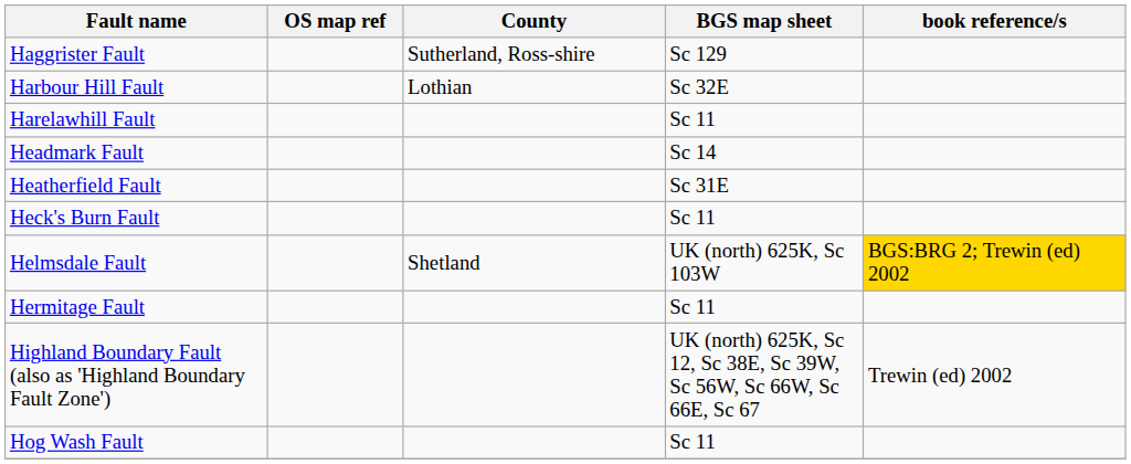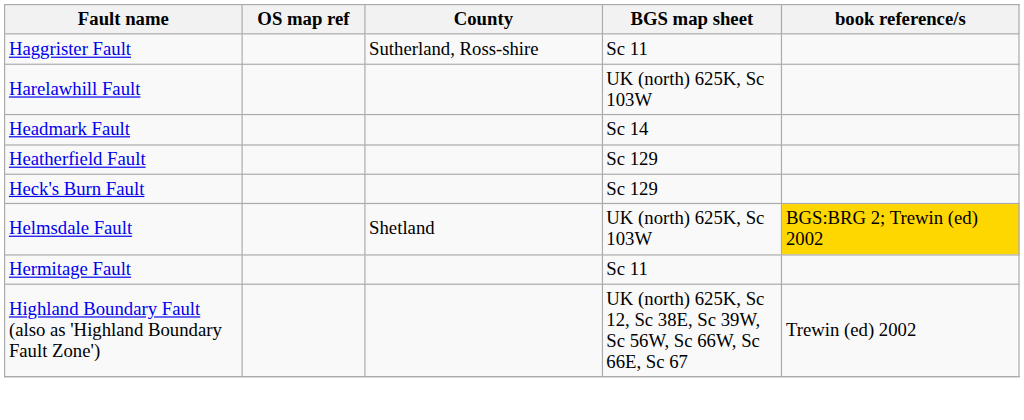 <table class="wikitable">
 <tr>
 <th width="200pt">Fault name</th>
 <th width="100pt">OS map ref</th>
 <th width="200pt">County</th>
 <th width="150pt">BGS map sheet</th>
 <th width="200pt">book reference/s</th>
 </tr>
 <tr>
 <td><a href='#'>Haggrister Fault</a></td>
 <td></td>
 <td>Sutherland, Ross-shire</td>
-<td>Sc 129</td>
-<td></td>
-</tr>
-<tr>
-<td><a href='#'>Harbour Hill Fault</a></td>
-<td></td>
-<td>Lothian</td>
-<td>Sc 32E</td>
+<td>Sc 11</td>
 <td></td>
 </tr>
 <tr>
 <td><a href='#'>Harelawhill Fault</a></td>
 <td></td>
 <td></td>
-<td>Sc 11</td>
+<td>UK (north) 625K, Sc 103W</td>
 <td></td>
 </tr>
 <tr>
 <td><a href='#'>Headmark Fault</a></td>
 <td></td>
 <td></td>
 <td>Sc 14</td>
 <td></td>
 </tr>
 <tr>
 <td><a href='#'>Heatherfield Fault</a></td>
 <td></td>
 <td></td>
-<td>Sc 31E</td>
+<td>Sc 129</td>
 <td></td>
 </tr>
 <tr>
 <td><a href='#'>Heck's Burn Fault</a></td>
 <td></td>
 <td></td>
-<td>Sc 11</td>
+<td>Sc 129</td>
 <td></td>
 </tr>
 <tr>
 <td><a href='#'>Helmsdale Fault</a></td>
 <td></td>
 <td>Shetland</td>
 <td>UK (north) 625K, Sc 103W</td>
 <td style="background: gold;">BGS:BRG 2; Trewin (ed) 2002</td>
 </tr>
 <tr>
 <td><a href='#'>Hermitage Fault</a></td>
 <td></td>
 <td></td>
 <td>Sc 11</td>
 <td></td>
 </tr>
 <tr>
 <td><a href='#'>Highland Boundary Fault</a> (also as 'Highland Boundary Fault Zone')</td>
 <td></td>
 <td></td>
 <td>UK (north) 625K, Sc 12, Sc 38E, Sc 39W, Sc 56W, Sc 66W, Sc 66E, Sc 67</td>
 <td>Trewin (ed) 2002</td>
 </tr>
 <tr>
-<td><a href='#'>Hog Wash Fault</a></td>
-<td></td>
-<td></td>
-<td>Sc 11</td>
-<td></td>
-</tr>
-<tr>
 </tr>
 </table>
